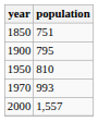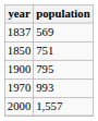 <table class="wikitable">
 <tr>
 <th>year</th>
 <th>population</th>
+</tr>
+<tr>
+<td>1837</td>
+<td>569</td>
 </tr>
 <tr>
 <td>1850</td>
 <td>751</td>
 </tr>
 <tr>
 <td>1900</td>
 <td>795</td>
-</tr>
-<tr>
-<td>1950</td>
-<td>810</td>
 </tr>
 <tr>
 <td>1970</td>
 <td>993</td>
 </tr>
 <tr>
 <td>2000</td>
 <td>1,557</td>
 </tr>
 <tr>
 </tr>
 </table>
